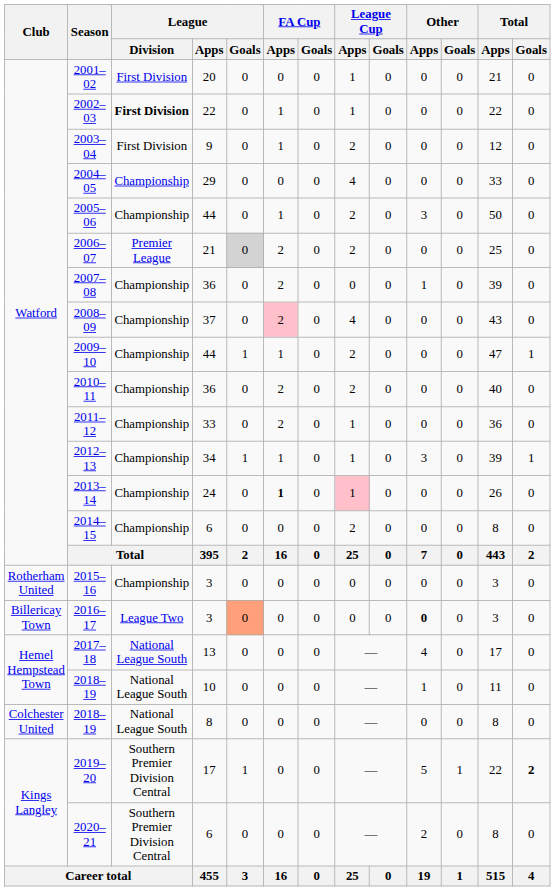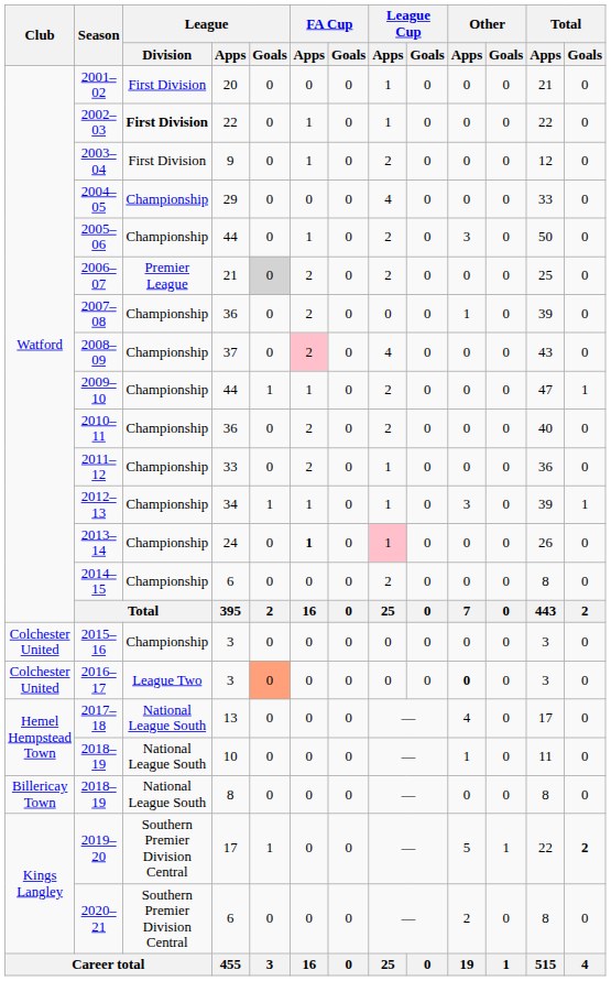 <table class=wikitable style="text-align: center">
 <tr>
 <th rowspan=2>Club</th>
 <th rowspan=2>Season</th>
 <th colspan=3>League</th>
 <th colspan=2><a href='#'>FA Cup</a></th>
 <th colspan=2><a href='#'>League Cup</a></th>
 <th colspan=2>Other</th>
 <th colspan=2>Total</th>
 </tr>
 <tr>
 <th>Division</th>
 <th>Apps</th>
 <th>Goals</th>
 <th>Apps</th>
 <th>Goals</th>
 <th>Apps</th>
 <th>Goals</th>
 <th>Apps</th>
 <th>Goals</th>
 <th>Apps</th>
 <th>Goals</th>
 </tr>
 <tr>
 <td rowspan="15"><a href='#'>Watford</a></td>
 <td><a href='#'>2001–02</a></td>
 <td><a href='#'>First Division</a></td>
 <td>20</td>
 <td>0</td>
 <td>0</td>
 <td>0</td>
 <td>1</td>
 <td>0</td>
 <td>0</td>
 <td>0</td>
 <td>21</td>
 <td>0</td>
 </tr>
 <tr>
 <td><a href='#'>2002–03</a></td>
 <td><strong>First Division</strong></td>
 <td>22</td>
 <td>0</td>
 <td>1</td>
 <td>0</td>
 <td>1</td>
 <td>0</td>
 <td>0</td>
 <td>0</td>
 <td>22</td>
 <td>0</td>
 </tr>
 <tr>
 <td><a href='#'>2003–04</a></td>
 <td>First Division</td>
 <td>9</td>
 <td>0</td>
 <td>1</td>
 <td>0</td>
 <td>2</td>
 <td>0</td>
 <td>0</td>
 <td>0</td>
 <td>12</td>
 <td>0</td>
 </tr>
 <tr>
 <td><a href='#'>2004–05</a></td>
 <td><a href='#'>Championship</a></td>
 <td>29</td>
 <td>0</td>
 <td>0</td>
 <td>0</td>
 <td>4</td>
 <td>0</td>
 <td>0</td>
 <td>0</td>
 <td>33</td>
 <td>0</td>
 </tr>
 <tr>
 <td><a href='#'>2005–06</a></td>
 <td>Championship</td>
 <td>44</td>
 <td>0</td>
 <td>1</td>
 <td>0</td>
 <td>2</td>
 <td>0</td>
 <td>3</td>
 <td>0</td>
 <td>50</td>
 <td>0</td>
 </tr>
 <tr>
 <td><a href='#'>2006–07</a></td>
 <td><a href='#'>Premier League</a></td>
 <td>21</td>
 <td style="background: lightgrey;">0</td>
 <td>2</td>
 <td>0</td>
 <td>2</td>
 <td>0</td>
 <td>0</td>
 <td>0</td>
 <td>25</td>
 <td>0</td>
 </tr>
 <tr>
 <td><a href='#'>2007–08</a></td>
 <td>Championship</td>
 <td>36</td>
 <td>0</td>
 <td>2</td>
 <td>0</td>
 <td>0</td>
 <td>0</td>
 <td>1</td>
 <td>0</td>
 <td>39</td>
 <td>0</td>
 </tr>
 <tr>
 <td><a href='#'>2008–09</a></td>
 <td>Championship</td>
 <td>37</td>
 <td>0</td>
 <td style="background: pink;">2</td>
 <td>0</td>
 <td>4</td>
 <td>0</td>
 <td>0</td>
 <td>0</td>
 <td>43</td>
 <td>0</td>
 </tr>
 <tr>
 <td><a href='#'>2009–10</a></td>
 <td>Championship</td>
 <td>44</td>
 <td>1</td>
 <td>1</td>
 <td>0</td>
 <td>2</td>
 <td>0</td>
 <td>0</td>
 <td>0</td>
 <td>47</td>
 <td>1</td>
 </tr>
 <tr>
 <td><a href='#'>2010–11</a></td>
 <td>Championship</td>
 <td>36</td>
 <td>0</td>
 <td>2</td>
 <td>0</td>
 <td>2</td>
 <td>0</td>
 <td>0</td>
 <td>0</td>
 <td>40</td>
 <td>0</td>
 </tr>
 <tr>
 <td><a href='#'>2011–12</a></td>
 <td>Championship</td>
 <td>33</td>
 <td>0</td>
 <td>2</td>
 <td>0</td>
 <td>1</td>
 <td>0</td>
 <td>0</td>
 <td>0</td>
 <td>36</td>
 <td>0</td>
 </tr>
 <tr>
 <td><a href='#'>2012–13</a></td>
 <td>Championship</td>
 <td>34</td>
 <td>1</td>
 <td>1</td>
 <td>0</td>
 <td>1</td>
 <td>0</td>
 <td>3</td>
 <td>0</td>
 <td>39</td>
 <td>1</td>
 </tr>
 <tr>
 <td><a href='#'>2013–14</a></td>
 <td>Championship</td>
 <td>24</td>
 <td>0</td>
 <td><strong>1</strong></td>
 <td>0</td>
 <td style="background: pink;">1</td>
 <td>0</td>
 <td>0</td>
 <td>0</td>
 <td>26</td>
 <td>0</td>
 </tr>
 <tr>
 <td><a href='#'>2014–15</a></td>
 <td>Championship</td>
 <td>6</td>
 <td>0</td>
 <td>0</td>
 <td>0</td>
 <td>2</td>
 <td>0</td>
 <td>0</td>
 <td>0</td>
 <td>8</td>
 <td>0</td>
 </tr>
 <tr>
 <th colspan="2">Total</th>
 <th>395</th>
 <th>2</th>
 <th>16</th>
 <th>0</th>
 <th>25</th>
 <th>0</th>
 <th>7</th>
 <th>0</th>
 <th>443</th>
 <th>2</th>
 </tr>
 <tr>
-<td><a href='#'>Rotherham United</a></td>
+<td><a href='#'>Colchester United</a></td>
 <td><a href='#'>2015–16</a></td>
 <td>Championship</td>
 <td>3</td>
 <td>0</td>
 <td>0</td>
 <td>0</td>
 <td>0</td>
 <td>0</td>
 <td>0</td>
 <td>0</td>
 <td>3</td>
 <td>0</td>
 </tr>
 <tr>
-<td><a href='#'>Billericay Town</a></td>
+<td><a href='#'>Colchester United</a></td>
 <td><a href='#'>2016–17</a></td>
 <td><a href='#'>League Two</a></td>
 <td>3</td>
 <td style="background: lightsalmon;">0</td>
 <td>0</td>
 <td>0</td>
 <td>0</td>
 <td>0</td>
 <td><strong>0</strong></td>
 <td>0</td>
 <td>3</td>
 <td>0</td>
 </tr>
 <tr>
 <td rowspan="2"><a href='#'>Hemel Hempstead Town</a></td>
 <td><a href='#'>2017–18</a></td>
 <td><a href='#'>National League South</a></td>
 <td>13</td>
 <td>0</td>
 <td>0</td>
 <td>0</td>
 <td colspan="2">—</td>
 <td>4</td>
 <td>0</td>
 <td>17</td>
 <td>0</td>
 </tr>
 <tr>
 <td><a href='#'>2018–19</a></td>
 <td>National League South</td>
 <td>10</td>
 <td>0</td>
 <td>0</td>
 <td>0</td>
 <td colspan="2">—</td>
 <td>1</td>
 <td>0</td>
 <td>11</td>
 <td>0</td>
 </tr>
 <tr>
-<td><a href='#'>Colchester United</a></td>
+<td><a href='#'>Billericay Town</a></td>
 <td><a href='#'>2018–19</a></td>
 <td>National League South</td>
 <td>8</td>
 <td>0</td>
 <td>0</td>
 <td>0</td>
 <td colspan="2">—</td>
 <td>0</td>
 <td>0</td>
 <td>8</td>
 <td>0</td>
 </tr>
 <tr>
 <td rowspan="2"><a href='#'>Kings Langley</a></td>
 <td><a href='#'>2019–20</a></td>
 <td>Southern Premier Division Central</td>
 <td>17</td>
 <td>1</td>
 <td>0</td>
 <td>0</td>
 <td colspan="2">—</td>
 <td>5</td>
 <td>1</td>
 <td>22</td>
 <td><strong>2</strong></td>
 </tr>
 <tr>
 <td><a href='#'>2020–21</a></td>
 <td>Southern Premier Division Central</td>
 <td>6</td>
 <td>0</td>
 <td>0</td>
 <td>0</td>
 <td colspan="2">—</td>
 <td>2</td>
 <td>0</td>
 <td>8</td>
 <td>0</td>
 </tr>
 <tr>
 <th colspan="3">Career total</th>
 <th>455</th>
 <th>3</th>
 <th>16</th>
 <th>0</th>
 <th>25</th>
 <th>0</th>
 <th>19</th>
 <th>1</th>
 <th>515</th>
 <th>4</th>
 </tr>
 </table>
